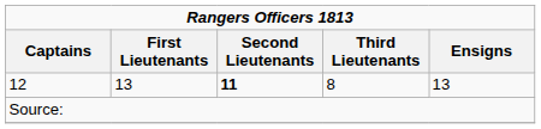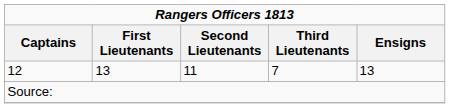 <table class="wikitable">
 <tr>
 <td colspan=5 style="text-align:center;"><strong><em>Rangers Officers 1813</em></strong></td>
 </tr>
 <tr>
 <th align="left" width="100">Captains</th>
 <th align="left" width="100">First Lieutenants</th>
 <th align="left" width="100">Second Lieutenants</th>
 <th align="left" width="100">Third Lieutenants</th>
 <th align="left" width="100">Ensigns</th>
 </tr>
 <tr>
 <td>12</td>
 <td>13</td>
-<td><strong>11</strong></td>
-<td>8</td>
+<td>11</td>
+<td>7</td>
 <td>13</td>
 </tr>
 <tr>
 <td colspan=5>Source:</td>
 </tr>
 <tr>
 </tr>
 </table>
